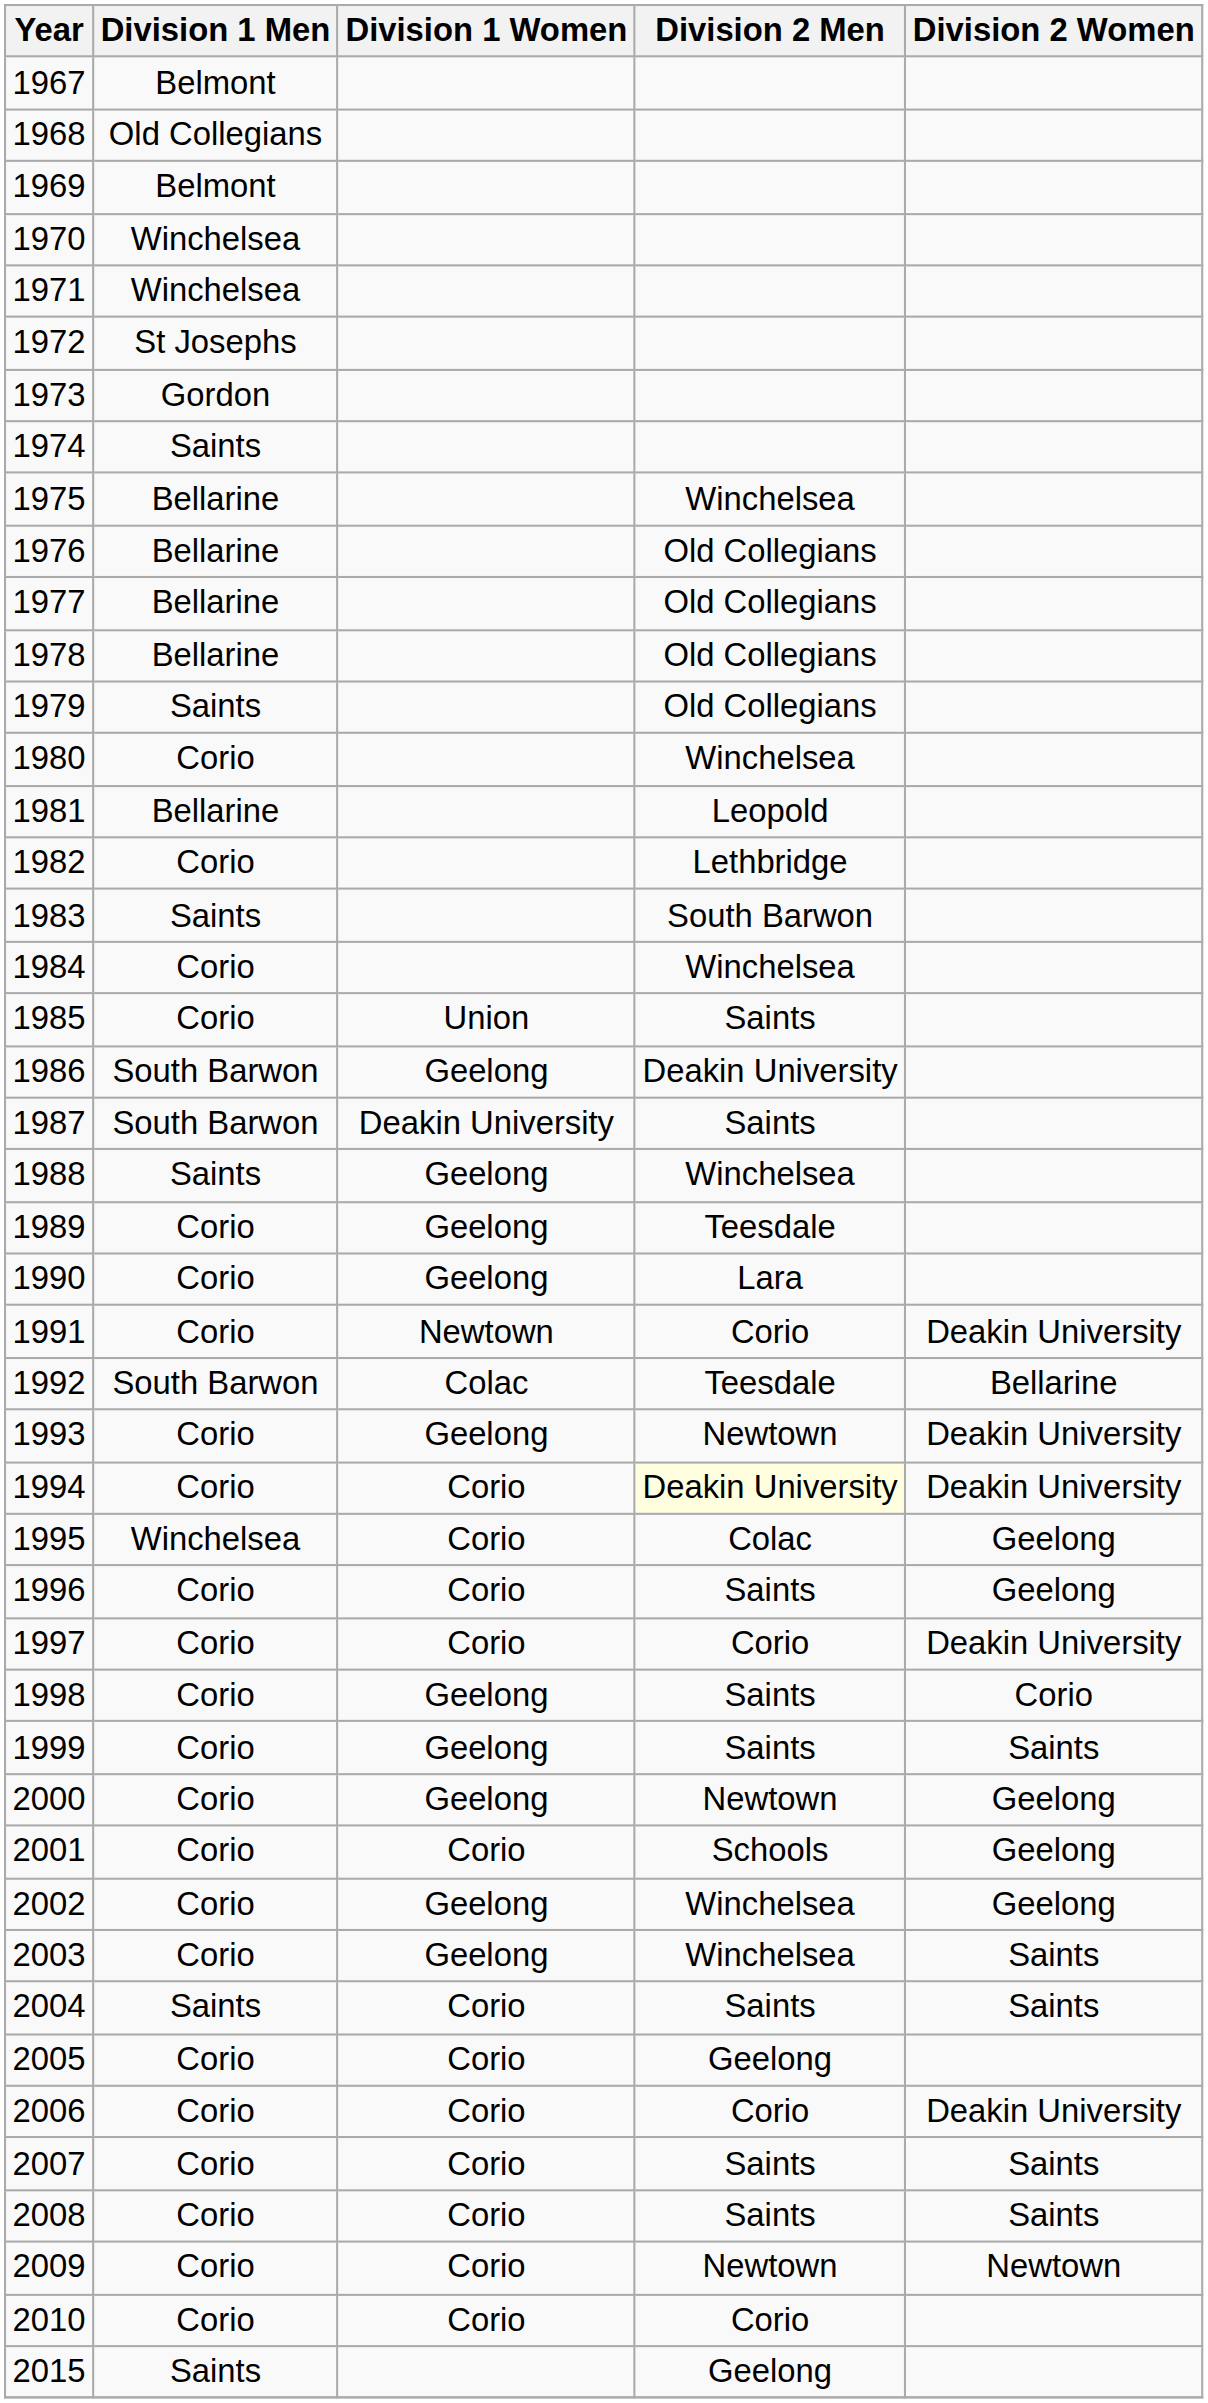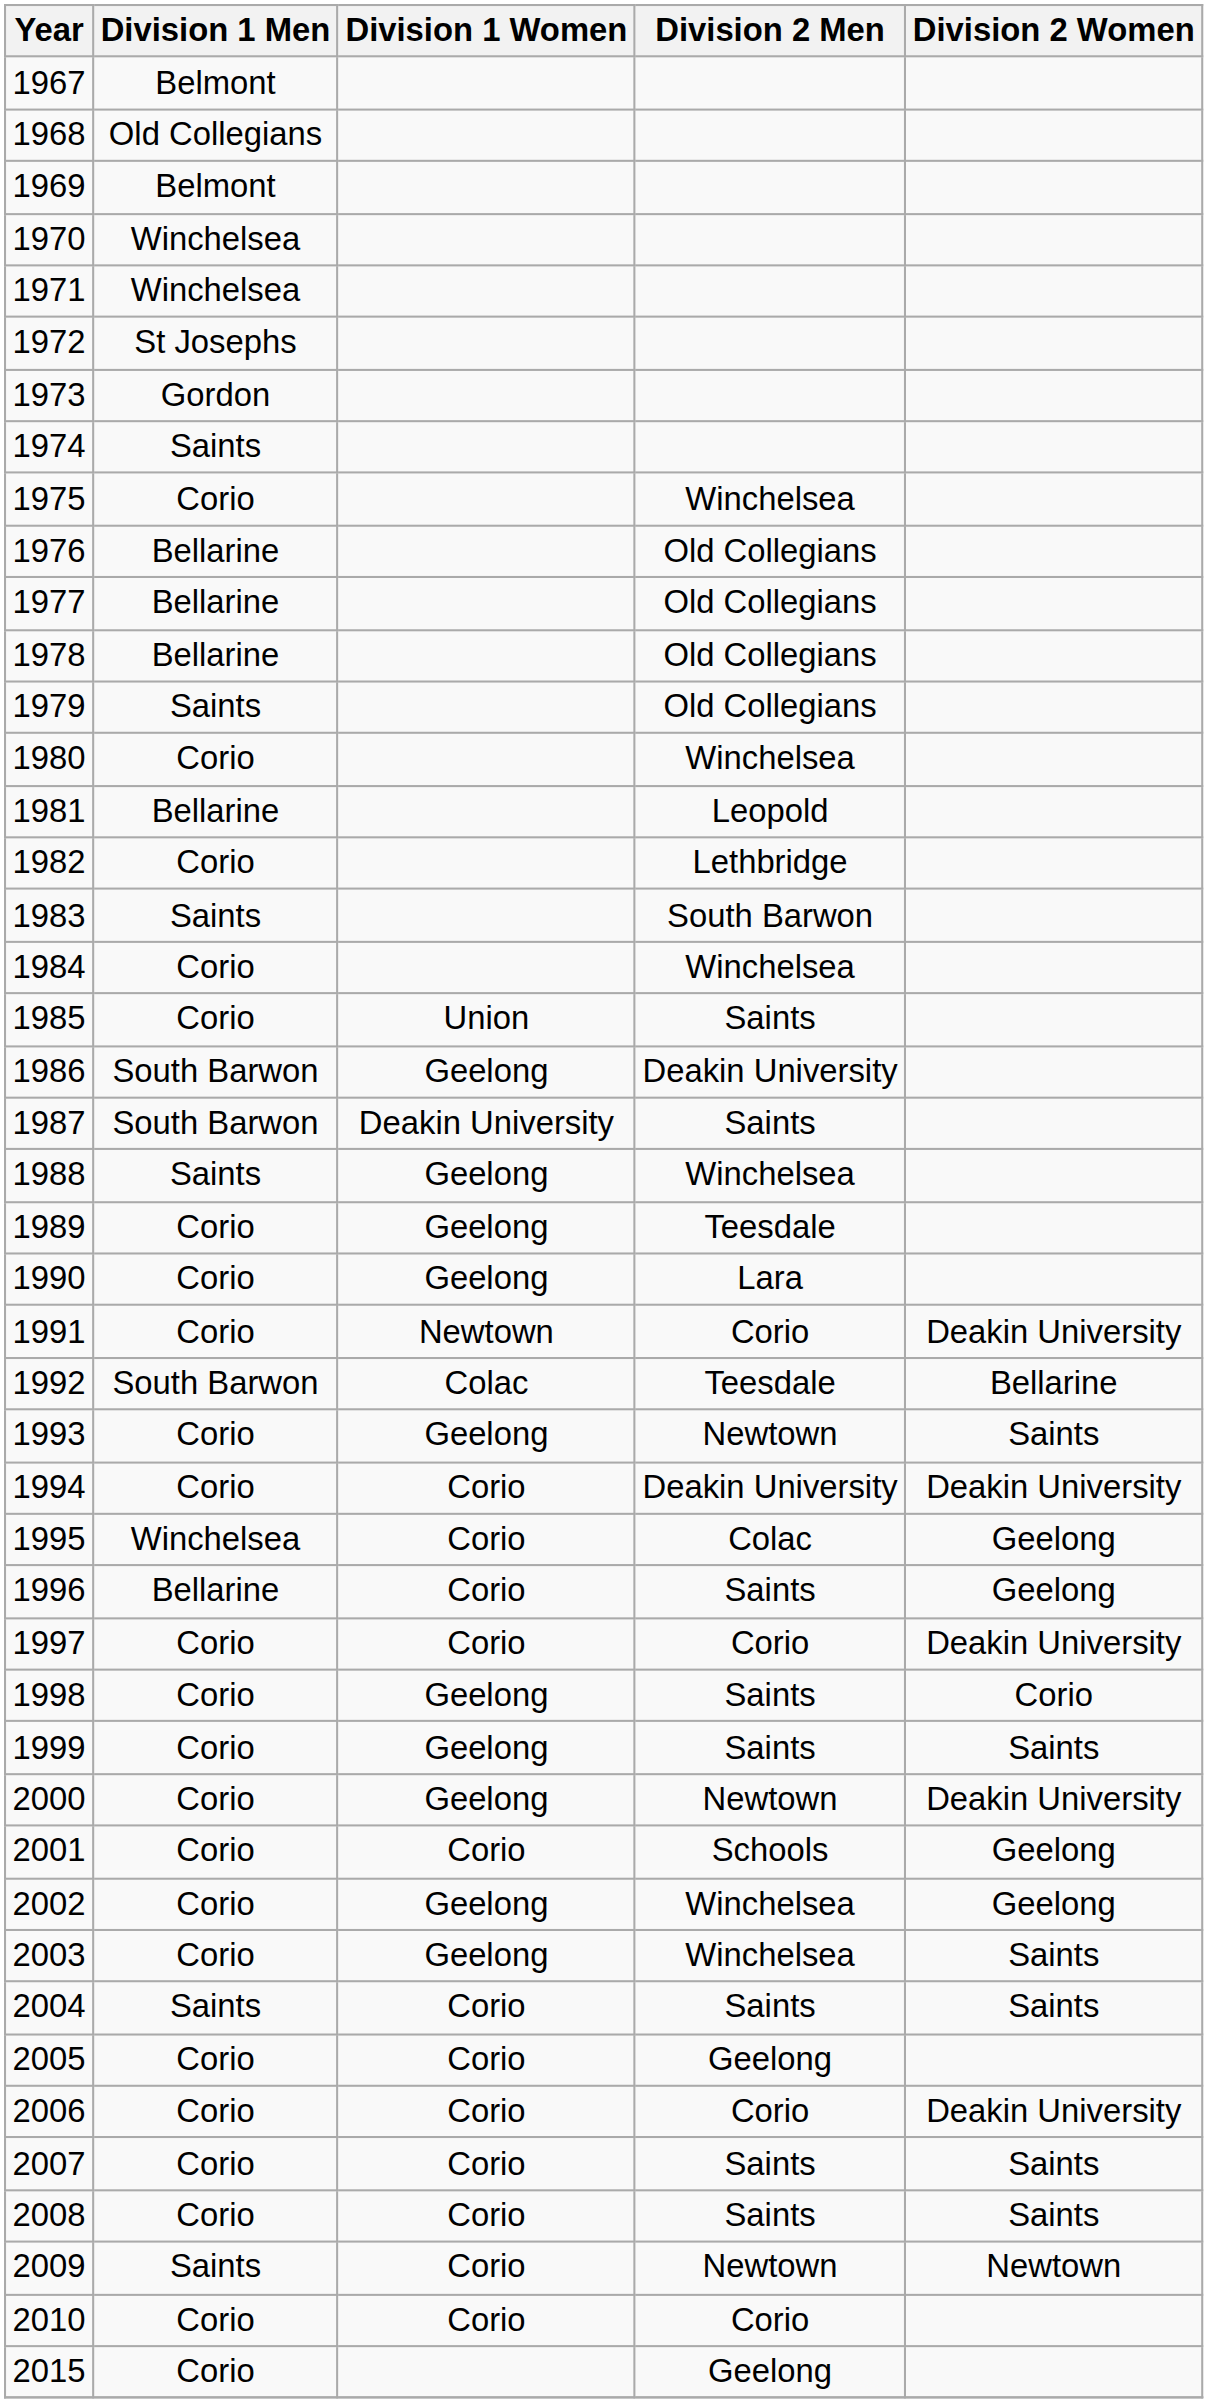 <table class="wikitable">
 <tr>
 <th>Year</th>
 <th>Division 1 Men</th>
 <th>Division 1 Women</th>
 <th>Division 2 Men</th>
 <th>Division 2 Women</th>
 </tr>
 <tr align=center>
 <td>1967</td>
 <td>Belmont</td>
 <td></td>
 <td></td>
 <td></td>
 </tr>
 <tr align=center>
 <td>1968</td>
 <td>Old Collegians</td>
 <td></td>
 <td></td>
 <td></td>
 </tr>
 <tr align=center>
 <td>1969</td>
 <td>Belmont</td>
 <td></td>
 <td></td>
 <td></td>
 </tr>
 <tr align=center>
 <td>1970</td>
 <td>Winchelsea</td>
 <td></td>
 <td></td>
 <td></td>
 </tr>
 <tr align=center>
 <td>1971</td>
 <td>Winchelsea</td>
 <td></td>
 <td></td>
 <td></td>
 </tr>
 <tr align=center>
 <td>1972</td>
 <td>St Josephs</td>
 <td></td>
 <td></td>
 <td></td>
 </tr>
 <tr align=center>
 <td>1973</td>
 <td>Gordon</td>
 <td></td>
 <td></td>
 <td></td>
 </tr>
 <tr align=center>
 <td>1974</td>
 <td>Saints</td>
 <td></td>
 <td></td>
 <td></td>
 </tr>
 <tr align=center>
 <td>1975</td>
-<td>Bellarine</td>
+<td>Corio</td>
 <td></td>
 <td>Winchelsea</td>
 <td></td>
 </tr>
 <tr align=center>
 <td>1976</td>
 <td>Bellarine</td>
 <td></td>
 <td>Old Collegians</td>
 <td></td>
 </tr>
 <tr align=center>
 <td>1977</td>
 <td>Bellarine</td>
 <td></td>
 <td>Old Collegians</td>
 <td></td>
 </tr>
 <tr align=center>
 <td>1978</td>
 <td>Bellarine</td>
 <td></td>
 <td>Old Collegians</td>
 <td></td>
 </tr>
 <tr align=center>
 <td>1979</td>
 <td>Saints</td>
 <td></td>
 <td>Old Collegians</td>
 <td></td>
 </tr>
 <tr align=center>
 <td>1980</td>
 <td>Corio</td>
 <td></td>
 <td>Winchelsea</td>
 <td></td>
 </tr>
 <tr align=center>
 <td>1981</td>
 <td>Bellarine</td>
 <td></td>
 <td>Leopold</td>
 <td></td>
 </tr>
 <tr align=center>
 <td>1982</td>
 <td>Corio</td>
 <td></td>
 <td>Lethbridge</td>
 <td></td>
 </tr>
 <tr align=center>
 <td>1983</td>
 <td>Saints</td>
 <td></td>
 <td>South Barwon</td>
 <td></td>
 </tr>
 <tr align=center>
 <td>1984</td>
 <td>Corio</td>
 <td></td>
 <td>Winchelsea</td>
 <td></td>
 </tr>
 <tr align=center>
 <td>1985</td>
 <td>Corio</td>
 <td>Union</td>
 <td>Saints</td>
 <td></td>
 </tr>
 <tr align=center>
 <td>1986</td>
 <td>South Barwon</td>
 <td>Geelong</td>
 <td>Deakin University</td>
 <td></td>
 </tr>
 <tr align=center>
 <td>1987</td>
 <td>South Barwon</td>
 <td>Deakin University</td>
 <td>Saints</td>
 <td></td>
 </tr>
 <tr align=center>
 <td>1988</td>
 <td>Saints</td>
 <td>Geelong</td>
 <td>Winchelsea</td>
 <td></td>
 </tr>
 <tr align=center>
 <td>1989</td>
 <td>Corio</td>
 <td>Geelong</td>
 <td>Teesdale</td>
 <td></td>
 </tr>
 <tr align=center>
 <td>1990</td>
 <td>Corio</td>
 <td>Geelong</td>
 <td>Lara</td>
 <td></td>
 </tr>
 <tr align=center>
 <td>1991</td>
 <td>Corio</td>
 <td>Newtown</td>
 <td>Corio</td>
 <td>Deakin University</td>
 </tr>
 <tr align=center>
 <td>1992</td>
 <td>South Barwon</td>
 <td>Colac</td>
 <td>Teesdale</td>
 <td>Bellarine</td>
 </tr>
 <tr align=center>
 <td>1993</td>
 <td>Corio</td>
 <td>Geelong</td>
 <td>Newtown</td>
-<td>Deakin University</td>
+<td>Saints</td>
 </tr>
 <tr align=center>
 <td>1994</td>
 <td>Corio</td>
 <td>Corio</td>
-<td style="background: lightyellow;">Deakin University</td>
+<td>Deakin University</td>
 <td>Deakin University</td>
 </tr>
 <tr align=center>
 <td>1995</td>
 <td>Winchelsea</td>
 <td>Corio</td>
 <td>Colac</td>
 <td>Geelong</td>
 </tr>
 <tr align=center>
 <td>1996</td>
-<td>Corio</td>
+<td>Bellarine</td>
 <td>Corio</td>
 <td>Saints</td>
 <td>Geelong</td>
 </tr>
 <tr align=center>
 <td>1997</td>
 <td>Corio</td>
 <td>Corio</td>
 <td>Corio</td>
 <td>Deakin University</td>
 </tr>
 <tr align=center>
 <td>1998</td>
 <td>Corio</td>
 <td>Geelong</td>
 <td>Saints</td>
 <td>Corio</td>
 </tr>
 <tr align=center>
 <td>1999</td>
 <td>Corio</td>
 <td>Geelong</td>
 <td>Saints</td>
 <td>Saints</td>
 </tr>
 <tr align=center>
 <td>2000</td>
 <td>Corio</td>
 <td>Geelong</td>
 <td>Newtown</td>
-<td>Geelong</td>
+<td>Deakin University</td>
 </tr>
 <tr align=center>
 <td>2001</td>
 <td>Corio</td>
 <td>Corio</td>
 <td>Schools</td>
 <td>Geelong</td>
 </tr>
 <tr align=center>
 <td>2002</td>
 <td>Corio</td>
 <td>Geelong</td>
 <td>Winchelsea</td>
 <td>Geelong</td>
 </tr>
 <tr align=center>
 <td>2003</td>
 <td>Corio</td>
 <td>Geelong</td>
 <td>Winchelsea</td>
 <td>Saints</td>
 </tr>
 <tr align=center>
 <td>2004</td>
 <td>Saints</td>
 <td>Corio</td>
 <td>Saints</td>
 <td>Saints</td>
 </tr>
 <tr align=center>
 <td>2005</td>
 <td>Corio</td>
 <td>Corio</td>
 <td>Geelong</td>
 <td></td>
 </tr>
 <tr align=center>
 <td>2006</td>
 <td>Corio</td>
 <td>Corio</td>
 <td>Corio</td>
 <td>Deakin University</td>
 </tr>
 <tr align=center>
 <td>2007</td>
 <td>Corio</td>
 <td>Corio</td>
 <td>Saints</td>
 <td>Saints</td>
 </tr>
 <tr align=center>
 <td>2008</td>
 <td>Corio</td>
 <td>Corio</td>
 <td>Saints</td>
 <td>Saints</td>
 </tr>
 <tr align=center>
 <td>2009</td>
-<td>Corio</td>
+<td>Saints</td>
 <td>Corio</td>
 <td>Newtown</td>
 <td>Newtown</td>
 </tr>
 <tr align=center>
 <td>2010</td>
 <td>Corio</td>
 <td>Corio</td>
 <td>Corio</td>
 <td></td>
 </tr>
 <tr align=center>
 <td>2015</td>
-<td>Saints</td>
+<td>Corio</td>
 <td></td>
 <td>Geelong</td>
 <td></td>
 </tr>
 <tr>
 </tr>
 </table>
